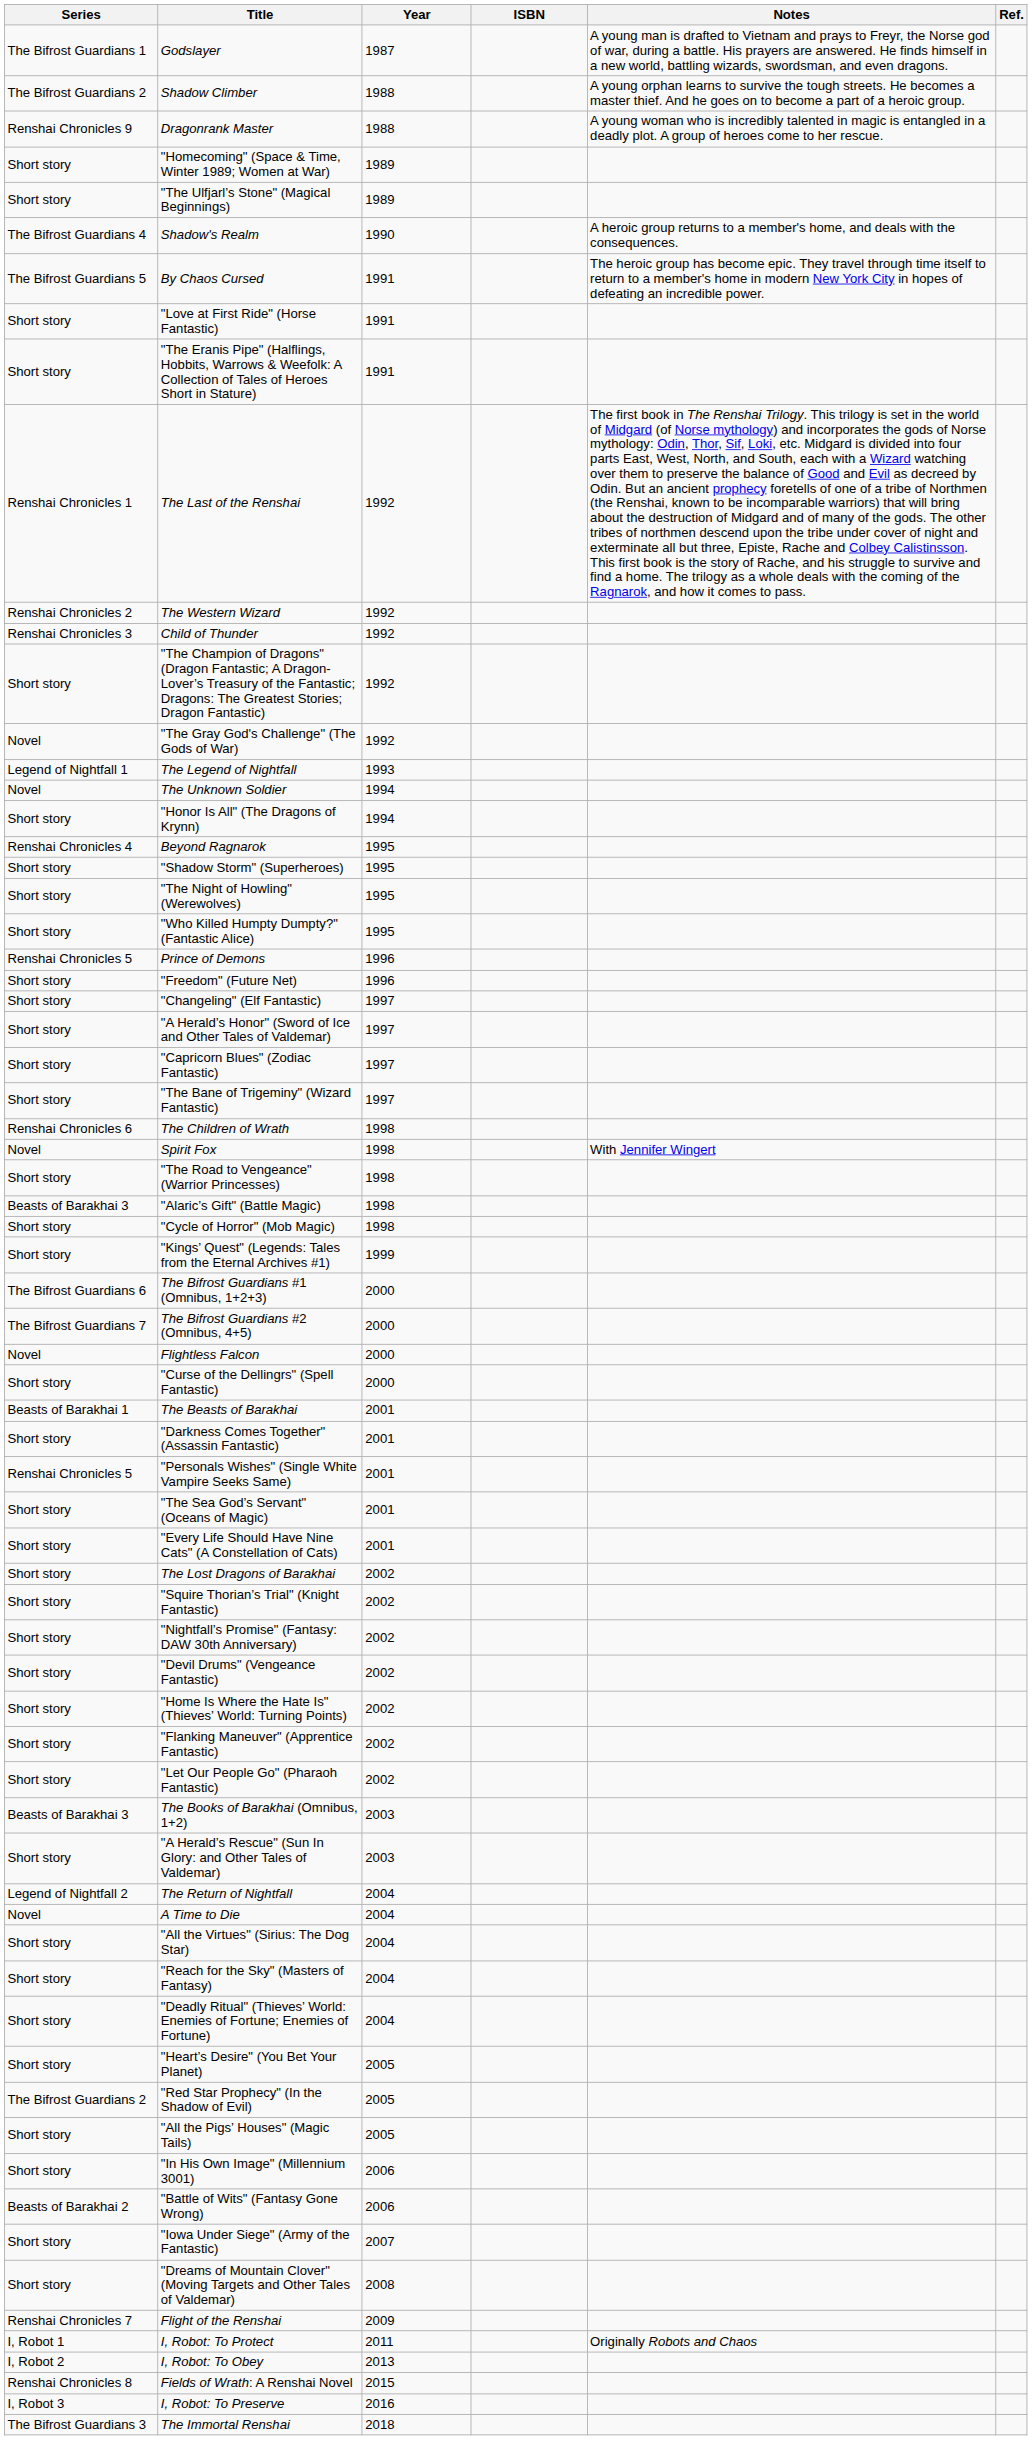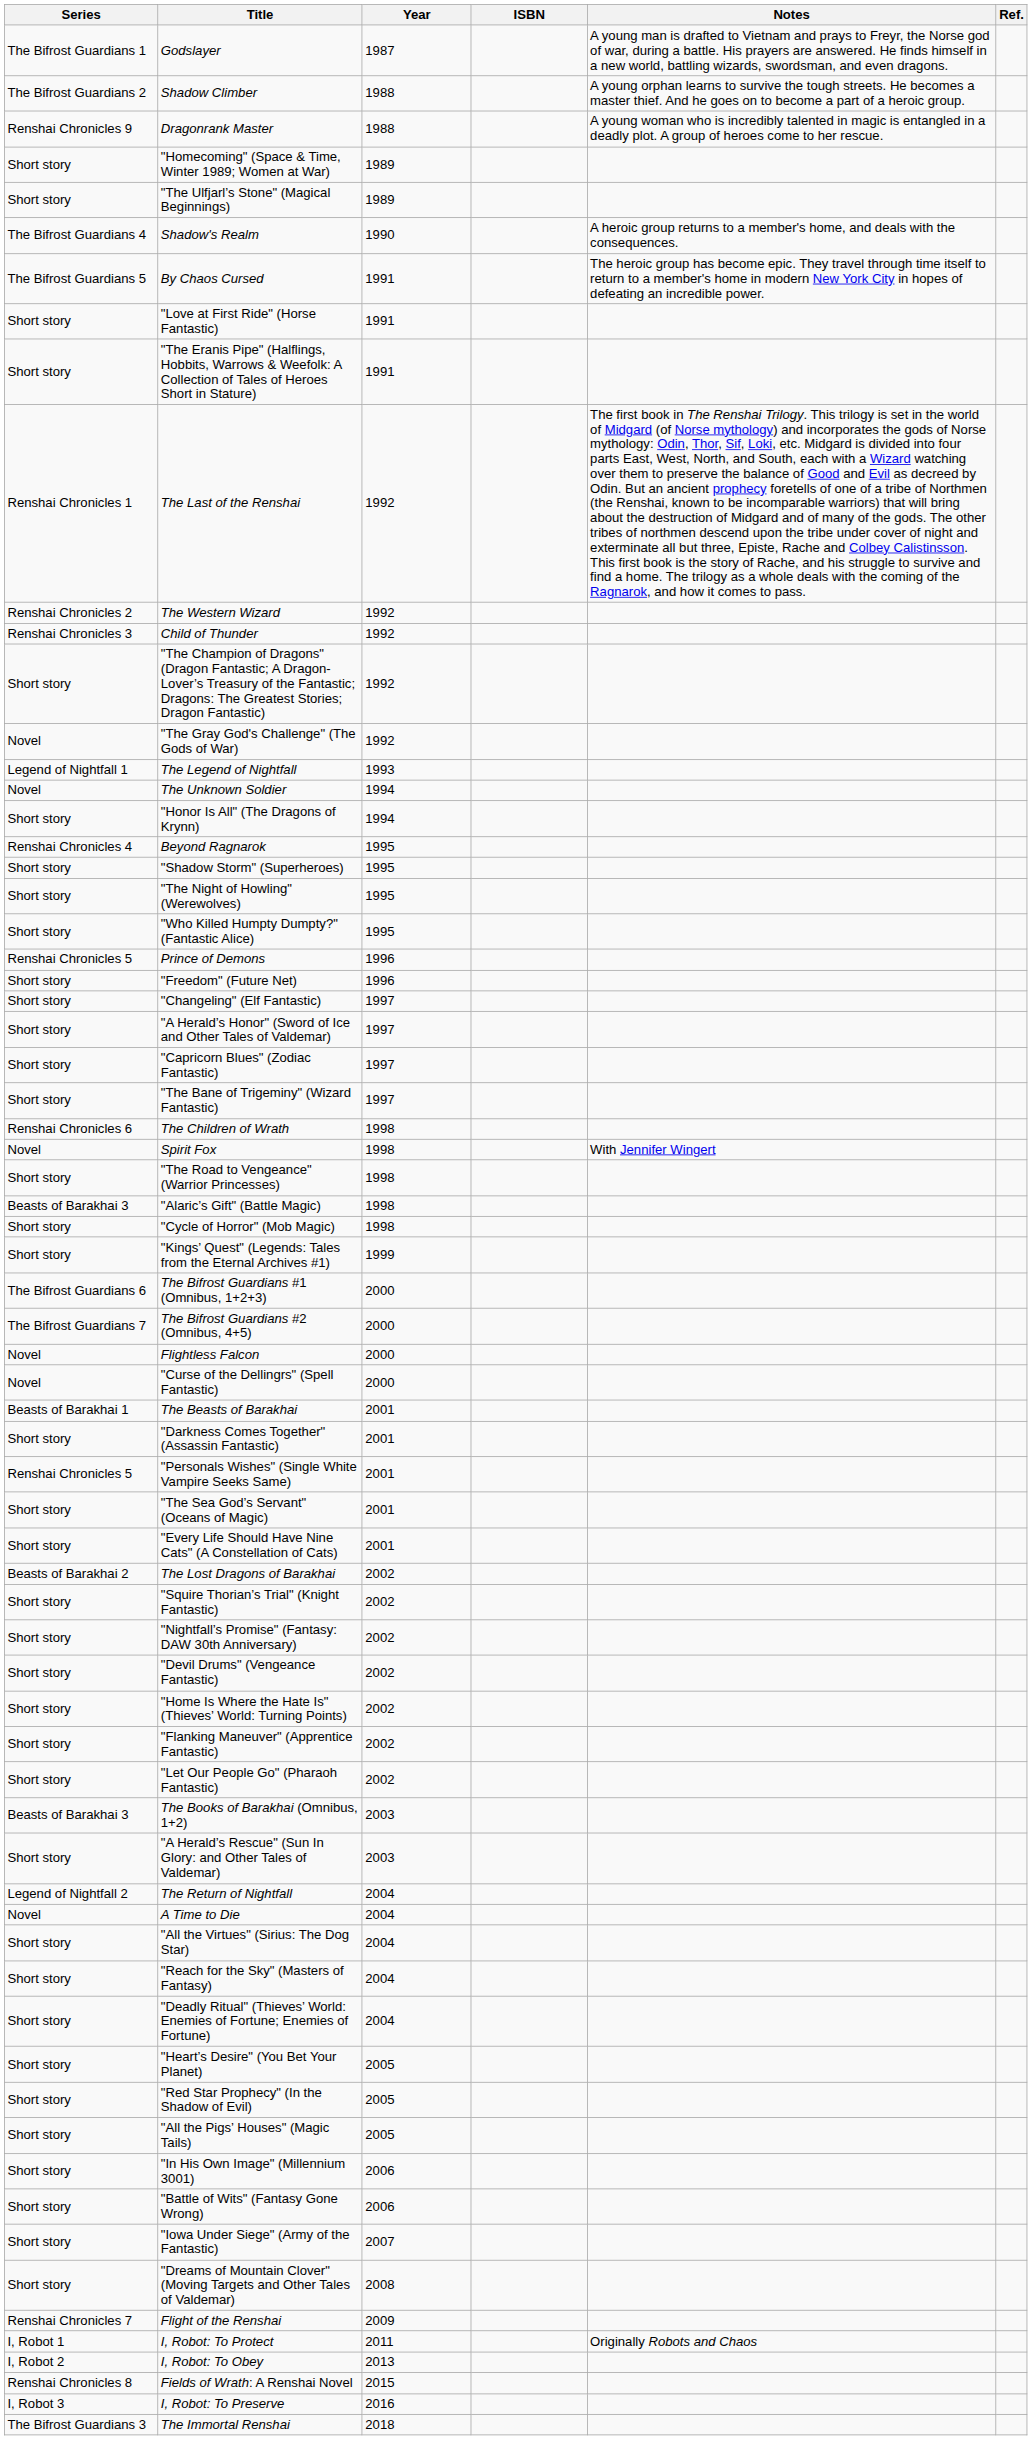 <table class="wikitable sortable">
 <tr>
 <th width=15%>Series</th>
 <th width=20%>Title</th>
 <th>Year</th>
 <th>ISBN</th>
 <th width="40%">Notes</th>
 <th width=2%>Ref.</th>
 </tr>
 <tr>
 <td>The Bifrost Guardians 1</td>
 <td><em>Godslayer</em></td>
 <td>1987</td>
 <td></td>
 <td>A young man is drafted to Vietnam and prays to Freyr, the Norse god of war, during a battle. His prayers are answered. He finds himself in a new world, battling wizards, swordsman, and even dragons.</td>
 <td></td>
 </tr>
 <tr>
 <td>The Bifrost Guardians 2</td>
 <td><em>Shadow Climber</em></td>
 <td>1988</td>
 <td></td>
 <td>A young orphan learns to survive the tough streets. He becomes a master thief. And he goes on to become a part of a heroic group.</td>
 <td></td>
 </tr>
 <tr>
 <td>Renshai Chronicles 9</td>
 <td><em>Dragonrank Master</em></td>
 <td>1988</td>
 <td></td>
 <td>A young woman who is incredibly talented in magic is entangled in a deadly plot. A group of heroes come to her rescue.</td>
 <td></td>
 </tr>
 <tr>
 <td>Short story</td>
 <td>"Homecoming" (Space & Time, Winter 1989; Women at War)</td>
 <td>1989</td>
 <td></td>
 <td></td>
 <td></td>
 </tr>
 <tr>
 <td>Short story</td>
 <td>"The Ulfjarl’s Stone" (Magical Beginnings)</td>
 <td>1989</td>
 <td></td>
 <td></td>
 <td></td>
 </tr>
 <tr>
 <td>The Bifrost Guardians 4</td>
 <td><em>Shadow's Realm</em></td>
 <td>1990</td>
 <td></td>
 <td>A heroic group returns to a member's home, and deals with the consequences.</td>
 <td></td>
 </tr>
 <tr>
 <td>The Bifrost Guardians 5</td>
 <td><em>By Chaos Cursed</em></td>
 <td>1991</td>
 <td></td>
 <td>The heroic group has become epic. They travel through time itself to return to a member's home in modern <a href='#'>New York City</a> in hopes of defeating an incredible power.</td>
 <td></td>
 </tr>
 <tr>
 <td>Short story</td>
 <td>"Love at First Ride" (Horse Fantastic)</td>
 <td>1991</td>
 <td></td>
 <td></td>
 <td></td>
 </tr>
 <tr>
 <td>Short story</td>
 <td>"The Eranis Pipe" (Halflings, Hobbits, Warrows & Weefolk: A Collection of Tales of Heroes Short in Stature)</td>
 <td>1991</td>
 <td></td>
 <td></td>
 <td></td>
 </tr>
 <tr>
 <td>Renshai Chronicles 1</td>
 <td><em>The Last of the Renshai</em></td>
 <td>1992</td>
 <td></td>
 <td>The first book in <em>The Renshai Trilogy</em>. This trilogy is set in the world of <a href='#'>Midgard</a> (of <a href='#'>Norse mythology</a>) and incorporates the gods of Norse mythology: <a href='#'>Odin</a>, <a href='#'>Thor</a>, <a href='#'>Sif</a>, <a href='#'>Loki</a>, etc. Midgard is divided into four parts East, West, North, and South, each with a <a href='#'>Wizard</a> watching over them to preserve the balance of <a href='#'>Good</a> and <a href='#'>Evil</a> as decreed by Odin. But an ancient <a href='#'>prophecy</a> foretells of one of a tribe of Northmen (the Renshai, known to be incomparable warriors) that will bring about the destruction of Midgard and of many of the gods. The other tribes of northmen descend upon the tribe under cover of night and exterminate all but three, Episte, Rache and <a href='#'>Colbey Calistinsson</a>. This first book is the story of Rache, and his struggle to survive and find a home.  The trilogy as a whole deals with the coming of the <a href='#'>Ragnarok</a>, and how it comes to pass.</td>
 <td></td>
 </tr>
 <tr>
 <td>Renshai Chronicles 2</td>
 <td><em>The Western Wizard</em></td>
 <td>1992</td>
 <td></td>
 <td></td>
 <td></td>
 </tr>
 <tr>
 <td>Renshai Chronicles 3</td>
 <td><em>Child of Thunder</em></td>
 <td>1992</td>
 <td></td>
 <td></td>
 <td></td>
 </tr>
 <tr>
 <td>Short story</td>
 <td>"The Champion of Dragons" (Dragon Fantastic; A Dragon-Lover’s Treasury of the Fantastic; Dragons: The Greatest Stories; Dragon Fantastic)</td>
 <td>1992</td>
 <td></td>
 <td></td>
 <td></td>
 </tr>
 <tr>
 <td>Novel</td>
 <td>"The Gray God's Challenge" (The Gods of War)</td>
 <td>1992</td>
 <td></td>
 <td></td>
 <td></td>
 </tr>
 <tr>
 <td>Legend of Nightfall 1</td>
 <td><em>The Legend of Nightfall</em></td>
 <td>1993</td>
 <td></td>
 <td></td>
 <td></td>
 </tr>
 <tr>
 <td>Novel</td>
 <td><em>The Unknown Soldier</em></td>
 <td>1994</td>
 <td></td>
 <td></td>
 <td></td>
 </tr>
 <tr>
 <td>Short story</td>
 <td>"Honor Is All" (The Dragons of Krynn)</td>
 <td>1994</td>
 <td></td>
 <td></td>
 <td></td>
 </tr>
 <tr>
 <td>Renshai Chronicles 4</td>
 <td><em>Beyond Ragnarok</em></td>
 <td>1995</td>
 <td></td>
 <td></td>
 <td></td>
 </tr>
 <tr>
 <td>Short story</td>
 <td>"Shadow Storm" (Superheroes)</td>
 <td>1995</td>
 <td></td>
 <td></td>
 <td></td>
 </tr>
 <tr>
 <td>Short story</td>
 <td>"The Night of Howling" (Werewolves)</td>
 <td>1995</td>
 <td></td>
 <td></td>
 <td></td>
 </tr>
 <tr>
 <td>Short story</td>
 <td>"Who Killed Humpty Dumpty?" (Fantastic Alice)</td>
 <td>1995</td>
 <td></td>
 <td></td>
 <td></td>
 </tr>
 <tr>
 <td>Renshai Chronicles 5</td>
 <td><em>Prince of Demons</em></td>
 <td>1996</td>
 <td></td>
 <td></td>
 <td></td>
 </tr>
 <tr>
 <td>Short story</td>
 <td>"Freedom" (Future Net)</td>
 <td>1996</td>
 <td></td>
 <td></td>
 <td></td>
 </tr>
 <tr>
 <td>Short story</td>
 <td>"Changeling" (Elf Fantastic)</td>
 <td>1997</td>
 <td></td>
 <td></td>
 <td></td>
 </tr>
 <tr>
 <td>Short story</td>
 <td>"A Herald’s Honor" (Sword of Ice and Other Tales of Valdemar)</td>
 <td>1997</td>
 <td></td>
 <td></td>
 <td></td>
 </tr>
 <tr>
 <td>Short story</td>
 <td>"Capricorn Blues" (Zodiac Fantastic)</td>
 <td>1997</td>
 <td></td>
 <td></td>
 <td></td>
 </tr>
 <tr>
 <td>Short story</td>
 <td>"The Bane of Trigeminy" (Wizard Fantastic)</td>
 <td>1997</td>
 <td></td>
 <td></td>
 <td></td>
 </tr>
 <tr>
 <td>Renshai Chronicles 6</td>
 <td><em>The Children of Wrath</em></td>
 <td>1998</td>
 <td></td>
 <td></td>
 <td></td>
 </tr>
 <tr>
 <td>Novel</td>
 <td><em>Spirit Fox</em></td>
 <td>1998</td>
 <td></td>
 <td>With <a href='#'>Jennifer Wingert</a></td>
 <td></td>
 </tr>
 <tr>
 <td>Short story</td>
 <td>"The Road to Vengeance" (Warrior Princesses)</td>
 <td>1998</td>
 <td></td>
 <td></td>
 <td></td>
 </tr>
 <tr>
 <td>Beasts of Barakhai 3</td>
 <td>"Alaric’s Gift" (Battle Magic)</td>
 <td>1998</td>
 <td></td>
 <td></td>
 <td></td>
 </tr>
 <tr>
 <td>Short story</td>
 <td>"Cycle of Horror" (Mob Magic)</td>
 <td>1998</td>
 <td></td>
 <td></td>
 <td></td>
 </tr>
 <tr>
 <td>Short story</td>
 <td>"Kings’ Quest" (Legends: Tales from the Eternal Archives #1)</td>
 <td>1999</td>
 <td></td>
 <td></td>
 <td></td>
 </tr>
 <tr>
 <td>The Bifrost Guardians 6</td>
 <td><em>The Bifrost Guardians</em> #1 (Omnibus, 1+2+3)</td>
 <td>2000</td>
 <td></td>
 <td></td>
 <td></td>
 </tr>
 <tr>
 <td>The Bifrost Guardians 7</td>
 <td><em>The Bifrost Guardians</em> #2 (Omnibus, 4+5)</td>
 <td>2000</td>
 <td></td>
 <td></td>
 <td></td>
 </tr>
 <tr>
 <td>Novel</td>
 <td><em>Flightless Falcon</em></td>
 <td>2000</td>
 <td></td>
 <td></td>
 <td></td>
 </tr>
 <tr>
-<td>Short story</td>
+<td>Novel</td>
 <td>"Curse of the Dellingrs" (Spell Fantastic)</td>
 <td>2000</td>
 <td></td>
 <td></td>
 <td></td>
 </tr>
 <tr>
 <td>Beasts of Barakhai 1</td>
 <td><em>The Beasts of Barakhai</em></td>
 <td>2001</td>
 <td></td>
 <td></td>
 <td></td>
 </tr>
 <tr>
 <td>Short story</td>
 <td>"Darkness Comes Together" (Assassin Fantastic)</td>
 <td>2001</td>
 <td></td>
 <td></td>
 <td></td>
 </tr>
 <tr>
 <td>Renshai Chronicles 5</td>
 <td>"Personals Wishes" (Single White Vampire Seeks Same)</td>
 <td>2001</td>
 <td></td>
 <td></td>
 <td></td>
 </tr>
 <tr>
 <td>Short story</td>
 <td>"The Sea God’s Servant" (Oceans of Magic)</td>
 <td>2001</td>
 <td></td>
 <td></td>
 <td></td>
 </tr>
 <tr>
 <td>Short story</td>
 <td>"Every Life Should Have Nine Cats" (A Constellation of Cats)</td>
 <td>2001</td>
 <td></td>
 <td></td>
 <td></td>
 </tr>
 <tr>
-<td>Short story</td>
+<td>Beasts of Barakhai 2</td>
 <td><em>The Lost Dragons of Barakhai</em></td>
 <td>2002</td>
 <td></td>
 <td></td>
 <td></td>
 </tr>
 <tr>
 <td>Short story</td>
 <td>"Squire Thorian’s Trial" (Knight Fantastic)</td>
 <td>2002</td>
 <td></td>
 <td></td>
 <td></td>
 </tr>
 <tr>
 <td>Short story</td>
 <td>"Nightfall’s Promise" (Fantasy: DAW 30th Anniversary)</td>
 <td>2002</td>
 <td></td>
 <td></td>
 <td></td>
 </tr>
 <tr>
 <td>Short story</td>
 <td>"Devil Drums" (Vengeance Fantastic)</td>
 <td>2002</td>
 <td></td>
 <td></td>
 <td></td>
 </tr>
 <tr>
 <td>Short story</td>
 <td>"Home Is Where the Hate Is" (Thieves’ World: Turning Points)</td>
 <td>2002</td>
 <td></td>
 <td></td>
 <td></td>
 </tr>
 <tr>
 <td>Short story</td>
 <td>"Flanking Maneuver" (Apprentice Fantastic)</td>
 <td>2002</td>
 <td></td>
 <td></td>
 <td></td>
 </tr>
 <tr>
 <td>Short story</td>
 <td>"Let Our People Go" (Pharaoh Fantastic)</td>
 <td>2002</td>
 <td></td>
 <td></td>
 <td></td>
 </tr>
 <tr>
 <td>Beasts of Barakhai 3</td>
 <td><em>The Books of Barakhai</em> (Omnibus, 1+2)</td>
 <td>2003</td>
 <td></td>
 <td></td>
 <td></td>
 </tr>
 <tr>
 <td>Short story</td>
 <td>"A Herald’s Rescue" (Sun In Glory: and Other Tales of Valdemar)</td>
 <td>2003</td>
 <td></td>
 <td></td>
 <td></td>
 </tr>
 <tr>
 <td>Legend of Nightfall 2</td>
 <td><em>The Return of Nightfall</em></td>
 <td>2004</td>
 <td></td>
 <td></td>
 <td></td>
 </tr>
 <tr>
 <td>Novel</td>
 <td><em>A Time to Die</em></td>
 <td>2004</td>
 <td></td>
 <td></td>
 <td></td>
 </tr>
 <tr>
 <td>Short story</td>
 <td>"All the Virtues" (Sirius: The Dog Star)</td>
 <td>2004</td>
 <td></td>
 <td></td>
 <td></td>
 </tr>
 <tr>
 <td>Short story</td>
 <td>"Reach for the Sky" (Masters of Fantasy)</td>
 <td>2004</td>
 <td></td>
 <td></td>
 <td></td>
 </tr>
 <tr>
 <td>Short story</td>
 <td>"Deadly Ritual" (Thieves’ World: Enemies of Fortune; Enemies of Fortune)</td>
 <td>2004</td>
 <td></td>
 <td></td>
 <td></td>
 </tr>
 <tr>
 <td>Short story</td>
 <td>"Heart’s Desire" (You Bet Your Planet)</td>
 <td>2005</td>
 <td></td>
 <td></td>
 <td></td>
 </tr>
 <tr>
-<td>The Bifrost Guardians 2</td>
+<td>Short story</td>
 <td>"Red Star Prophecy" (In the Shadow of Evil)</td>
 <td>2005</td>
 <td></td>
 <td></td>
 <td></td>
 </tr>
 <tr>
 <td>Short story</td>
 <td>"All the Pigs’ Houses" (Magic Tails)</td>
 <td>2005</td>
 <td></td>
 <td></td>
 <td></td>
 </tr>
 <tr>
 <td>Short story</td>
 <td>"In His Own Image" (Millennium 3001)</td>
 <td>2006</td>
 <td></td>
 <td></td>
 <td></td>
 </tr>
 <tr>
-<td>Beasts of Barakhai 2</td>
+<td>Short story</td>
 <td>"Battle of Wits" (Fantasy Gone Wrong)</td>
 <td>2006</td>
 <td></td>
 <td></td>
 <td></td>
 </tr>
 <tr>
 <td>Short story</td>
 <td>"Iowa Under Siege" (Army of the Fantastic)</td>
 <td>2007</td>
 <td></td>
 <td></td>
 <td></td>
 </tr>
 <tr>
 <td>Short story</td>
 <td>"Dreams of Mountain Clover" (Moving Targets and Other Tales of Valdemar)</td>
 <td>2008</td>
 <td></td>
 <td></td>
 <td></td>
 </tr>
 <tr>
 <td>Renshai Chronicles 7</td>
 <td><em>Flight of the Renshai</em></td>
 <td>2009</td>
 <td></td>
 <td></td>
 <td></td>
 </tr>
 <tr>
 <td>I, Robot 1</td>
 <td><em>I, Robot: To Protect</em></td>
 <td>2011</td>
 <td></td>
 <td>Originally <em>Robots and Chaos</em></td>
 <td></td>
 </tr>
 <tr>
 <td>I, Robot 2</td>
 <td><em>I, Robot: To Obey</em></td>
 <td>2013</td>
 <td><br></td>
 <td></td>
 <td></td>
 </tr>
 <tr>
 <td>Renshai Chronicles 8</td>
 <td><em>Fields of Wrath</em>: A Renshai Novel</td>
 <td>2015</td>
 <td></td>
 <td></td>
 <td></td>
 </tr>
 <tr>
 <td>I, Robot 3</td>
 <td><em>I, Robot: To Preserve</em></td>
 <td>2016</td>
 <td></td>
 <td></td>
 <td></td>
 </tr>
 <tr>
 <td>The Bifrost Guardians 3</td>
 <td><em>The Immortal Renshai</em></td>
 <td>2018</td>
 <td></td>
 <td></td>
 <td></td>
 </tr>
 </table>
